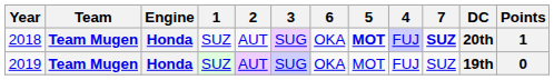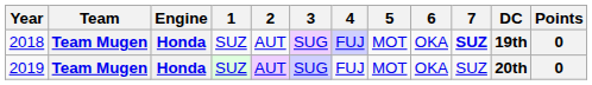 <table class="wikitable" style="text-align:center; font-size:85%">
 <tr>
 <th>Year</th>
 <th>Team</th>
 <th>Engine</th>
 <th>1</th>
 <th>2</th>
 <th>3</th>
+<th>4</th>
+<th>5</th>
 <th>6</th>
-<th>5</th>
-<th>4</th>
 <th>7</th>
 <th>DC</th>
 <th>Points</th>
 </tr>
 <tr>
 <td><a href='#'>2018</a></td>
 <th nowrap><a href='#'>Team Mugen</a></th>
 <th><a href='#'>Honda</a></th>
 <td style="background:#;"><a href='#'>SUZ</a></td>
 <td style="background:#;"><a href='#'>AUT</a></td>
 <td style="background:#EFCFFF;"><a href='#'>SUG</a><br></td>
+<td style="background:#CFCFFF;"><a href='#'>FUJ</a><br></td>
+<td style="background:#;"><a href='#'>MOT</a></td>
 <td style="background:#;"><a href='#'>OKA</a></td>
-<td style="background:#;"><strong><a href='#'>MOT</a></strong></td>
-<td style="background:#CFCFFF;"><a href='#'>FUJ</a><br></td>
 <td style="background:#;"><strong><a href='#'>SUZ</a></strong></td>
-<th>20th</th>
-<th>1</th>
+<th>19th</th>
+<th>0</th>
 </tr>
 <tr>
 <td><a href='#'>2019</a></td>
 <th nowrap><a href='#'>Team Mugen</a></th>
 <th><a href='#'>Honda</a></th>
 <td style="background:#DFFFDF;"><a href='#'>SUZ</a><br></td>
 <td style="background:#EFCFFF;"><a href='#'>AUT</a><br></td>
 <td style="background:#CFCFFF;"><a href='#'>SUG</a><br></td>
+<td style="background:#;"><a href='#'>FUJ</a></td>
+<td style="background:#;"><a href='#'>MOT</a></td>
 <td style="background:#;"><a href='#'>OKA</a></td>
-<td style="background:#;"><a href='#'>MOT</a></td>
-<td style="background:#;"><a href='#'>FUJ</a></td>
 <td style="background:#;"><a href='#'>SUZ</a></td>
-<th>19th</th>
+<th>20th</th>
 <th>0</th>
 </tr>
 </table>
